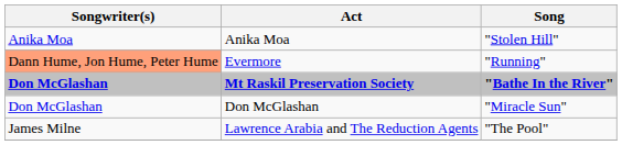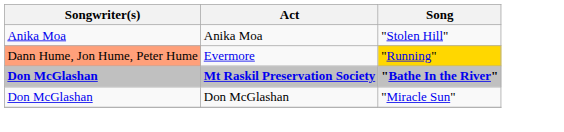 <table class="wikitable">
 <tr>
 <th>Songwriter(s)</th>
 <th>Act</th>
 <th>Song</th>
 </tr>
 <tr>
 <td><a href='#'>Anika Moa</a></td>
 <td>Anika Moa</td>
 <td>"<a href='#'>Stolen Hill</a>"</td>
 </tr>
 <tr>
 <td style="background: lightsalmon;">Dann Hume, Jon Hume, Peter Hume</td>
 <td><a href='#'>Evermore</a></td>
-<td>"<a href='#'>Running</a>"</td>
+<td style="background: gold;">"<a href='#'>Running</a>"</td>
 </tr>
 <tr bgcolor="silver">
 <td><strong><a href='#'>Don McGlashan</a></strong></td>
 <td><strong><a href='#'>Mt Raskil Preservation Society</a></strong></td>
 <td><strong>"<a href='#'>Bathe In the River</a>"</strong></td>
 </tr>
 <tr>
 <td><a href='#'>Don McGlashan</a></td>
 <td>Don McGlashan</td>
 <td>"<a href='#'>Miracle Sun</a>"</td>
 </tr>
 <tr>
-<td>James Milne</td>
-<td><a href='#'>Lawrence Arabia</a> and <a href='#'>The Reduction Agents</a></td>
-<td>"The Pool"</td>
-</tr>
-<tr>
 </tr>
 </table>
